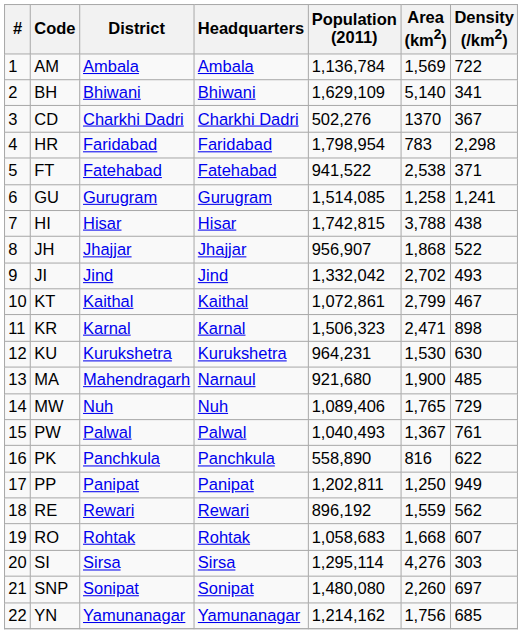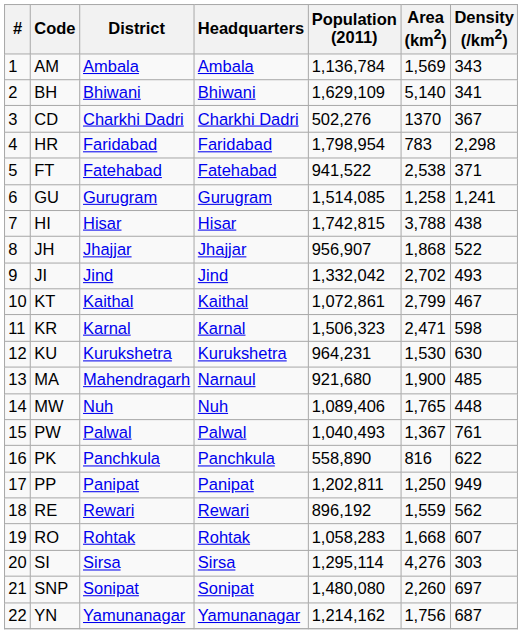 <table class="wikitable sortable">
 <tr>
 <th>#</th>
 <th>Code</th>
 <th>District</th>
 <th>Headquarters</th>
 <th>Population <br>(2011)</th>
 <th>Area <br>(km<sup>2</sup>)</th>
 <th>Density <br>(/km<sup>2</sup>)</th>
 </tr>
 <tr>
 <td>1</td>
 <td>AM</td>
 <td><a href='#'>Ambala</a></td>
 <td><a href='#'>Ambala</a></td>
 <td> 1,136,784</td>
 <td> 1,569</td>
-<td> 722</td>
+<td> 343</td>
 </tr>
 <tr>
 <td>2</td>
 <td>BH</td>
 <td><a href='#'>Bhiwani</a></td>
 <td><a href='#'>Bhiwani</a></td>
 <td> 1,629,109</td>
 <td> 5,140</td>
 <td> 341</td>
 </tr>
 <tr>
 <td>3</td>
 <td>CD</td>
 <td><a href='#'>Charkhi Dadri</a></td>
 <td><a href='#'>Charkhi Dadri</a></td>
 <td> 502,276</td>
 <td> 1370</td>
 <td> 367</td>
 </tr>
 <tr>
 <td>4</td>
 <td>HR</td>
 <td><a href='#'>Faridabad</a></td>
 <td><a href='#'>Faridabad</a></td>
 <td> 1,798,954</td>
 <td> 783</td>
 <td> 2,298</td>
 </tr>
 <tr>
 <td>5</td>
 <td>FT</td>
 <td><a href='#'>Fatehabad</a></td>
 <td><a href='#'>Fatehabad</a></td>
 <td> 941,522</td>
 <td> 2,538</td>
 <td> 371</td>
 </tr>
 <tr>
 <td>6</td>
 <td>GU</td>
 <td><a href='#'>Gurugram</a></td>
 <td><a href='#'>Gurugram</a></td>
 <td> 1,514,085</td>
 <td> 1,258</td>
 <td> 1,241</td>
 </tr>
 <tr>
 <td>7</td>
 <td>HI</td>
 <td><a href='#'>Hisar</a></td>
 <td><a href='#'>Hisar</a></td>
 <td> 1,742,815</td>
 <td> 3,788</td>
 <td> 438</td>
 </tr>
 <tr>
 <td>8</td>
 <td>JH</td>
 <td><a href='#'>Jhajjar</a></td>
 <td><a href='#'>Jhajjar</a></td>
 <td> 956,907</td>
 <td> 1,868</td>
 <td> 522</td>
 </tr>
 <tr>
 <td>9</td>
 <td>JI</td>
 <td><a href='#'>Jind</a></td>
 <td><a href='#'>Jind</a></td>
 <td> 1,332,042</td>
 <td> 2,702</td>
 <td> 493</td>
 </tr>
 <tr>
 <td>10</td>
 <td>KT</td>
 <td><a href='#'>Kaithal</a></td>
 <td><a href='#'>Kaithal</a></td>
 <td> 1,072,861</td>
 <td> 2,799</td>
 <td> 467</td>
 </tr>
 <tr>
 <td>11</td>
 <td>KR</td>
 <td><a href='#'>Karnal</a></td>
 <td><a href='#'>Karnal</a></td>
 <td> 1,506,323</td>
 <td> 2,471</td>
-<td> 898</td>
+<td> 598</td>
 </tr>
 <tr>
 <td>12</td>
 <td>KU</td>
 <td><a href='#'>Kurukshetra</a></td>
 <td><a href='#'>Kurukshetra</a></td>
 <td> 964,231</td>
 <td> 1,530</td>
 <td> 630</td>
 </tr>
 <tr>
 <td>13</td>
 <td>MA</td>
 <td><a href='#'>Mahendragarh</a></td>
 <td><a href='#'>Narnaul</a></td>
 <td> 921,680</td>
 <td> 1,900</td>
 <td> 485</td>
 </tr>
 <tr>
 <td>14</td>
 <td>MW</td>
 <td><a href='#'>Nuh</a></td>
 <td><a href='#'>Nuh</a></td>
 <td> 1,089,406</td>
 <td> 1,765</td>
-<td> 729</td>
+<td> 448</td>
 </tr>
 <tr>
 <td>15</td>
 <td>PW</td>
 <td><a href='#'>Palwal</a></td>
 <td><a href='#'>Palwal</a></td>
 <td> 1,040,493</td>
 <td> 1,367</td>
 <td> 761</td>
 </tr>
 <tr>
 <td>16</td>
 <td>PK</td>
 <td><a href='#'>Panchkula</a></td>
 <td><a href='#'>Panchkula</a></td>
 <td> 558,890</td>
 <td> 816</td>
 <td> 622</td>
 </tr>
 <tr>
 <td>17</td>
 <td>PP</td>
 <td><a href='#'>Panipat</a></td>
 <td><a href='#'>Panipat</a></td>
 <td> 1,202,811</td>
 <td> 1,250</td>
 <td> 949</td>
 </tr>
 <tr>
 <td>18</td>
 <td>RE</td>
 <td><a href='#'>Rewari</a></td>
 <td><a href='#'>Rewari</a></td>
 <td> 896,192</td>
 <td> 1,559</td>
 <td> 562</td>
 </tr>
 <tr>
 <td>19</td>
 <td>RO</td>
 <td><a href='#'>Rohtak</a></td>
 <td><a href='#'>Rohtak</a></td>
-<td> 1,058,683</td>
+<td> 1,058,283</td>
 <td> 1,668</td>
 <td> 607</td>
 </tr>
 <tr>
 <td>20</td>
 <td>SI</td>
 <td><a href='#'>Sirsa</a></td>
 <td><a href='#'>Sirsa</a></td>
 <td> 1,295,114</td>
 <td> 4,276</td>
 <td> 303</td>
 </tr>
 <tr>
 <td>21</td>
 <td>SNP</td>
 <td><a href='#'>Sonipat</a></td>
 <td><a href='#'>Sonipat</a></td>
 <td> 1,480,080</td>
 <td> 2,260</td>
 <td> 697</td>
 </tr>
 <tr>
 <td>22</td>
 <td>YN</td>
 <td><a href='#'>Yamunanagar</a></td>
 <td><a href='#'>Yamunanagar</a></td>
 <td> 1,214,162</td>
 <td> 1,756</td>
-<td> 685</td>
+<td> 687</td>
 </tr>
 <tr>
 </tr>
 </table>
